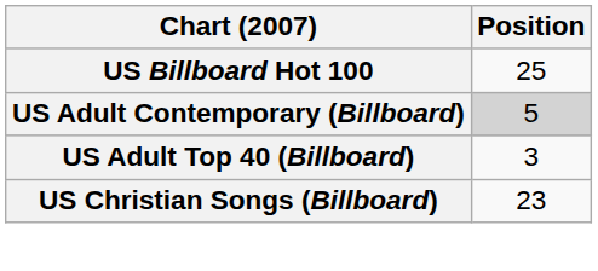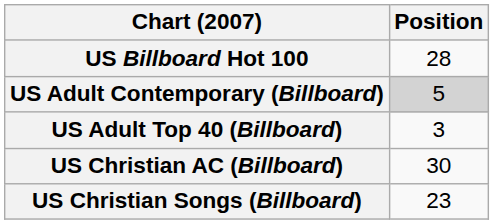 <table class="wikitable sortable plainrowheaders" style="text-align:center">
 <tr>
 <th scope="col">Chart (2007)</th>
 <th scope="col">Position</th>
 </tr>
 <tr>
 <th scope="row">US <em>Billboard</em> Hot 100</th>
-<td>25</td>
+<td>28</td>
 </tr>
 <tr>
 <th scope="row">US Adult Contemporary (<em>Billboard</em>)</th>
 <td style="background: lightgrey;">5</td>
 </tr>
 <tr>
 <th scope="row">US Adult Top 40 (<em>Billboard</em>)</th>
 <td>3</td>
 </tr>
 <tr>
+<th scope="row">US Christian AC (<em>Billboard</em>)</th>
+<td>30</td>
+</tr>
+<tr>
 <th scope="row">US Christian Songs (<em>Billboard</em>)</th>
 <td>23</td>
 </tr>
 </table>
